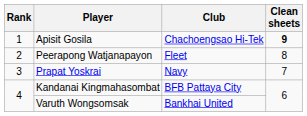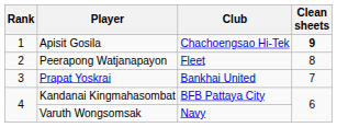 <table class="wikitable" style="text-align:center">
 <tr>
 <th>Rank</th>
 <th>Player</th>
 <th>Club</th>
 <th>Clean<br>sheets</th>
 </tr>
 <tr>
 <td>1</td>
 <td align="left"> Apisit Gosila</td>
 <td align="left"><a href='#'>Chachoengsao Hi-Tek</a></td>
 <td><strong>9</strong></td>
 </tr>
 <tr>
 <td>2</td>
 <td align="left"> Peerapong Watjanapayon</td>
 <td align="left"><a href='#'>Fleet</a></td>
 <td>8</td>
 </tr>
 <tr>
 <td>3</td>
 <td align="left"> <a href='#'>Prapat Yoskrai</a></td>
-<td align="left"><a href='#'>Navy</a></td>
+<td align="left"><a href='#'>Bankhai United</a></td>
 <td>7</td>
 </tr>
 <tr>
 <td rowspan="2">4</td>
 <td align="left"> Kandanai Kingmahasombat</td>
 <td align="left"><a href='#'>BFB Pattaya City</a></td>
 <td rowspan="2">6</td>
 </tr>
 <tr>
 <td align="left"> Varuth Wongsomsak</td>
-<td align="left"><a href='#'>Bankhai United</a></td>
+<td align="left"><a href='#'>Navy</a></td>
 </tr>
 </table>
